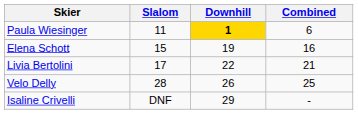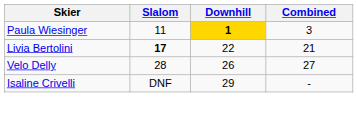 <table class="wikitable" width=40% style="font-size:100%; text-align:center;">
 <tr>
 <th>Skier</th>
 <th><a href='#'>Slalom</a></th>
 <th><a href='#'>Downhill</a></th>
 <th><a href='#'>Combined</a></th>
 </tr>
 <tr>
 <td align=left><a href='#'>Paula Wiesinger</a></td>
 <td>11</td>
 <td bgcolor=gold><strong>1</strong></td>
-<td>6</td>
-</tr>
-<tr>
-<td align=left><a href='#'>Elena Schott</a></td>
-<td>15</td>
-<td>19</td>
-<td>16</td>
+<td>3</td>
 </tr>
 <tr>
 <td align=left><a href='#'>Livia Bertolini</a></td>
-<td>17</td>
+<td><strong>17</strong></td>
 <td>22</td>
 <td>21</td>
 </tr>
 <tr>
 <td align=left><a href='#'>Velo Delly</a></td>
 <td>28</td>
 <td>26</td>
-<td>25</td>
+<td>27</td>
 </tr>
 <tr>
 <td align=left><a href='#'>Isaline Crivelli</a></td>
 <td>DNF</td>
 <td>29</td>
 <td>-</td>
 </tr>
 </table>
